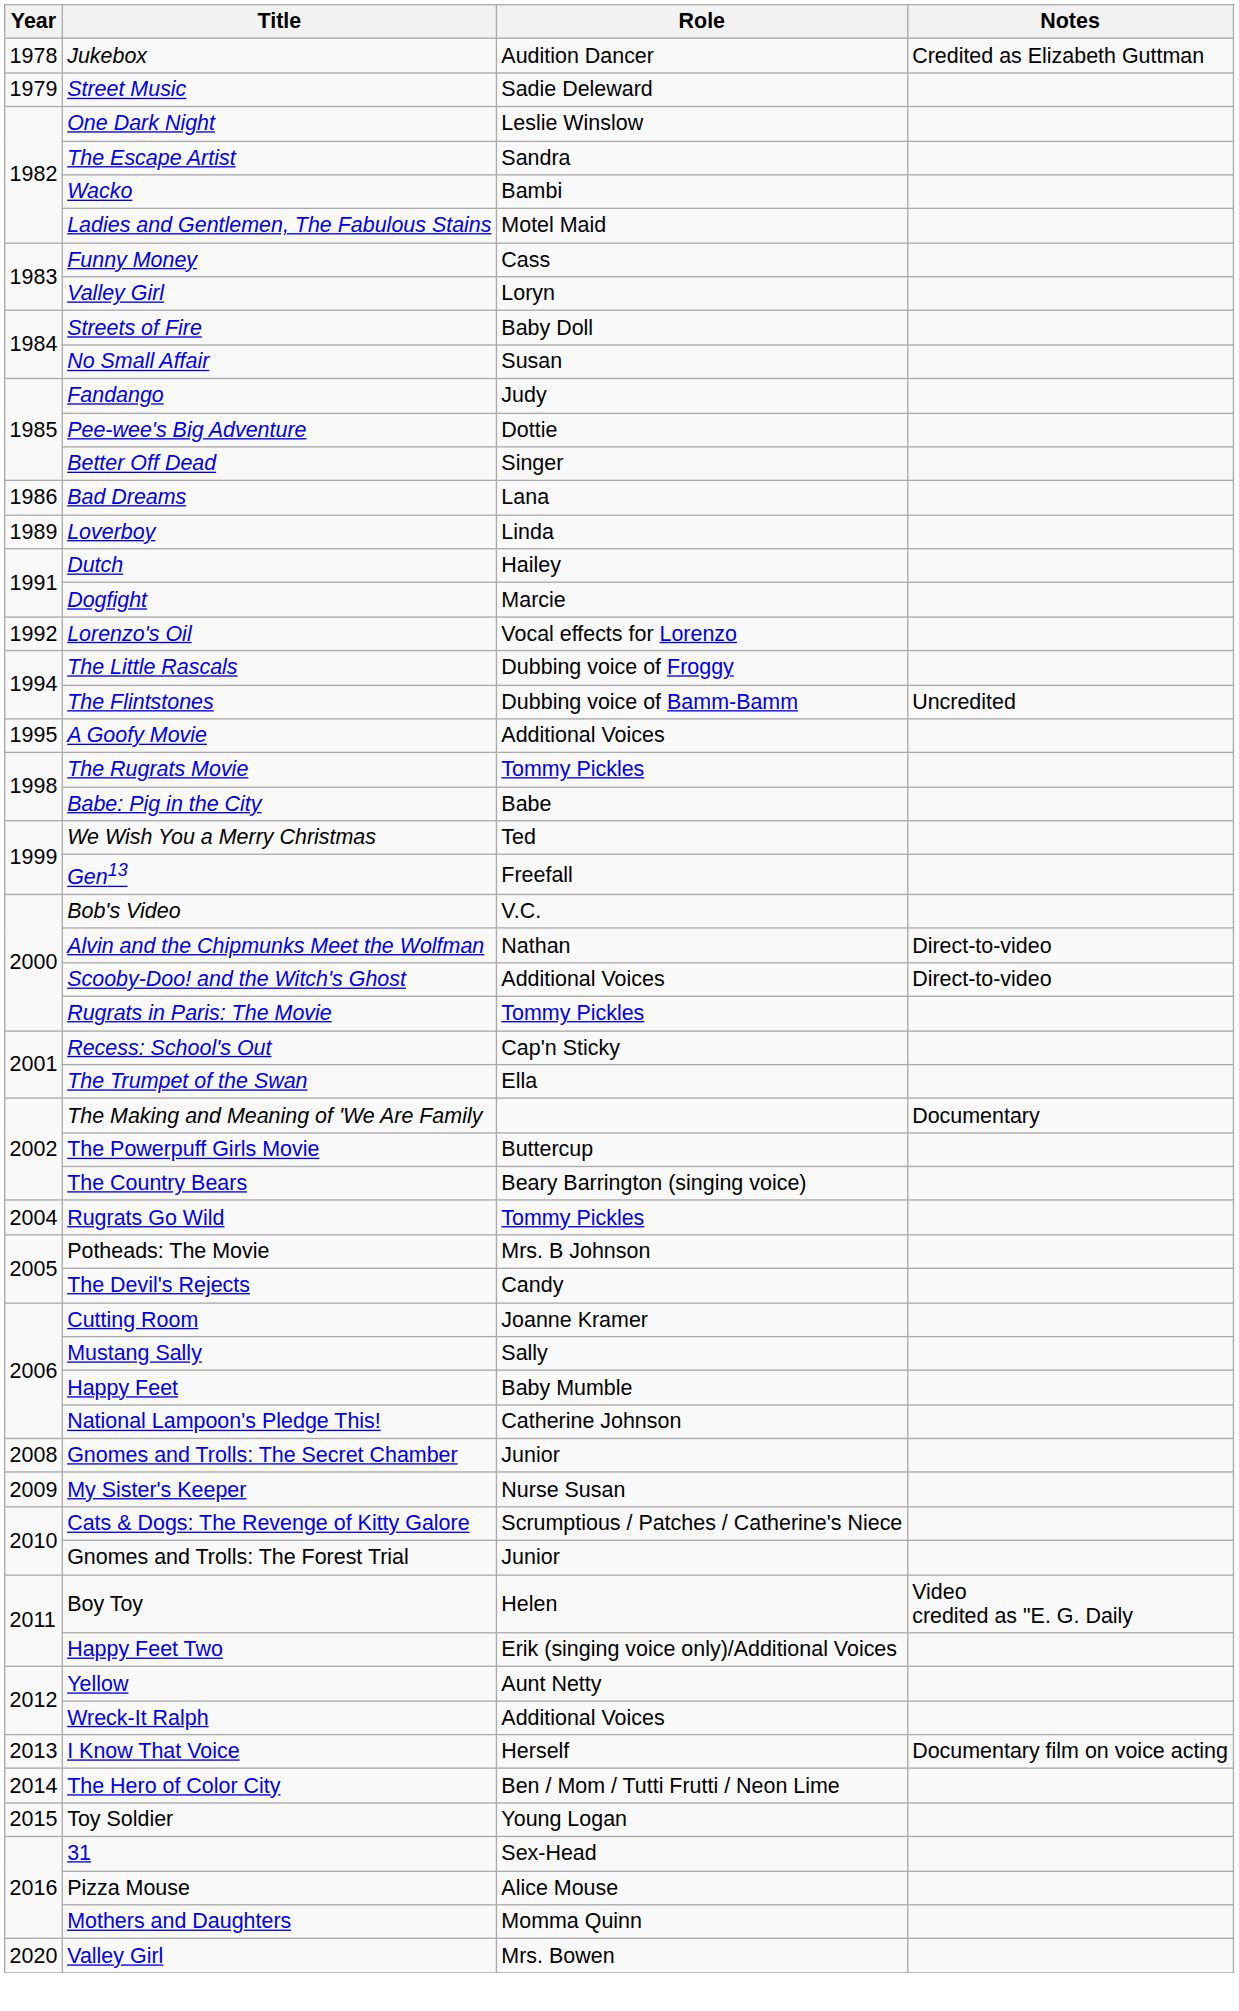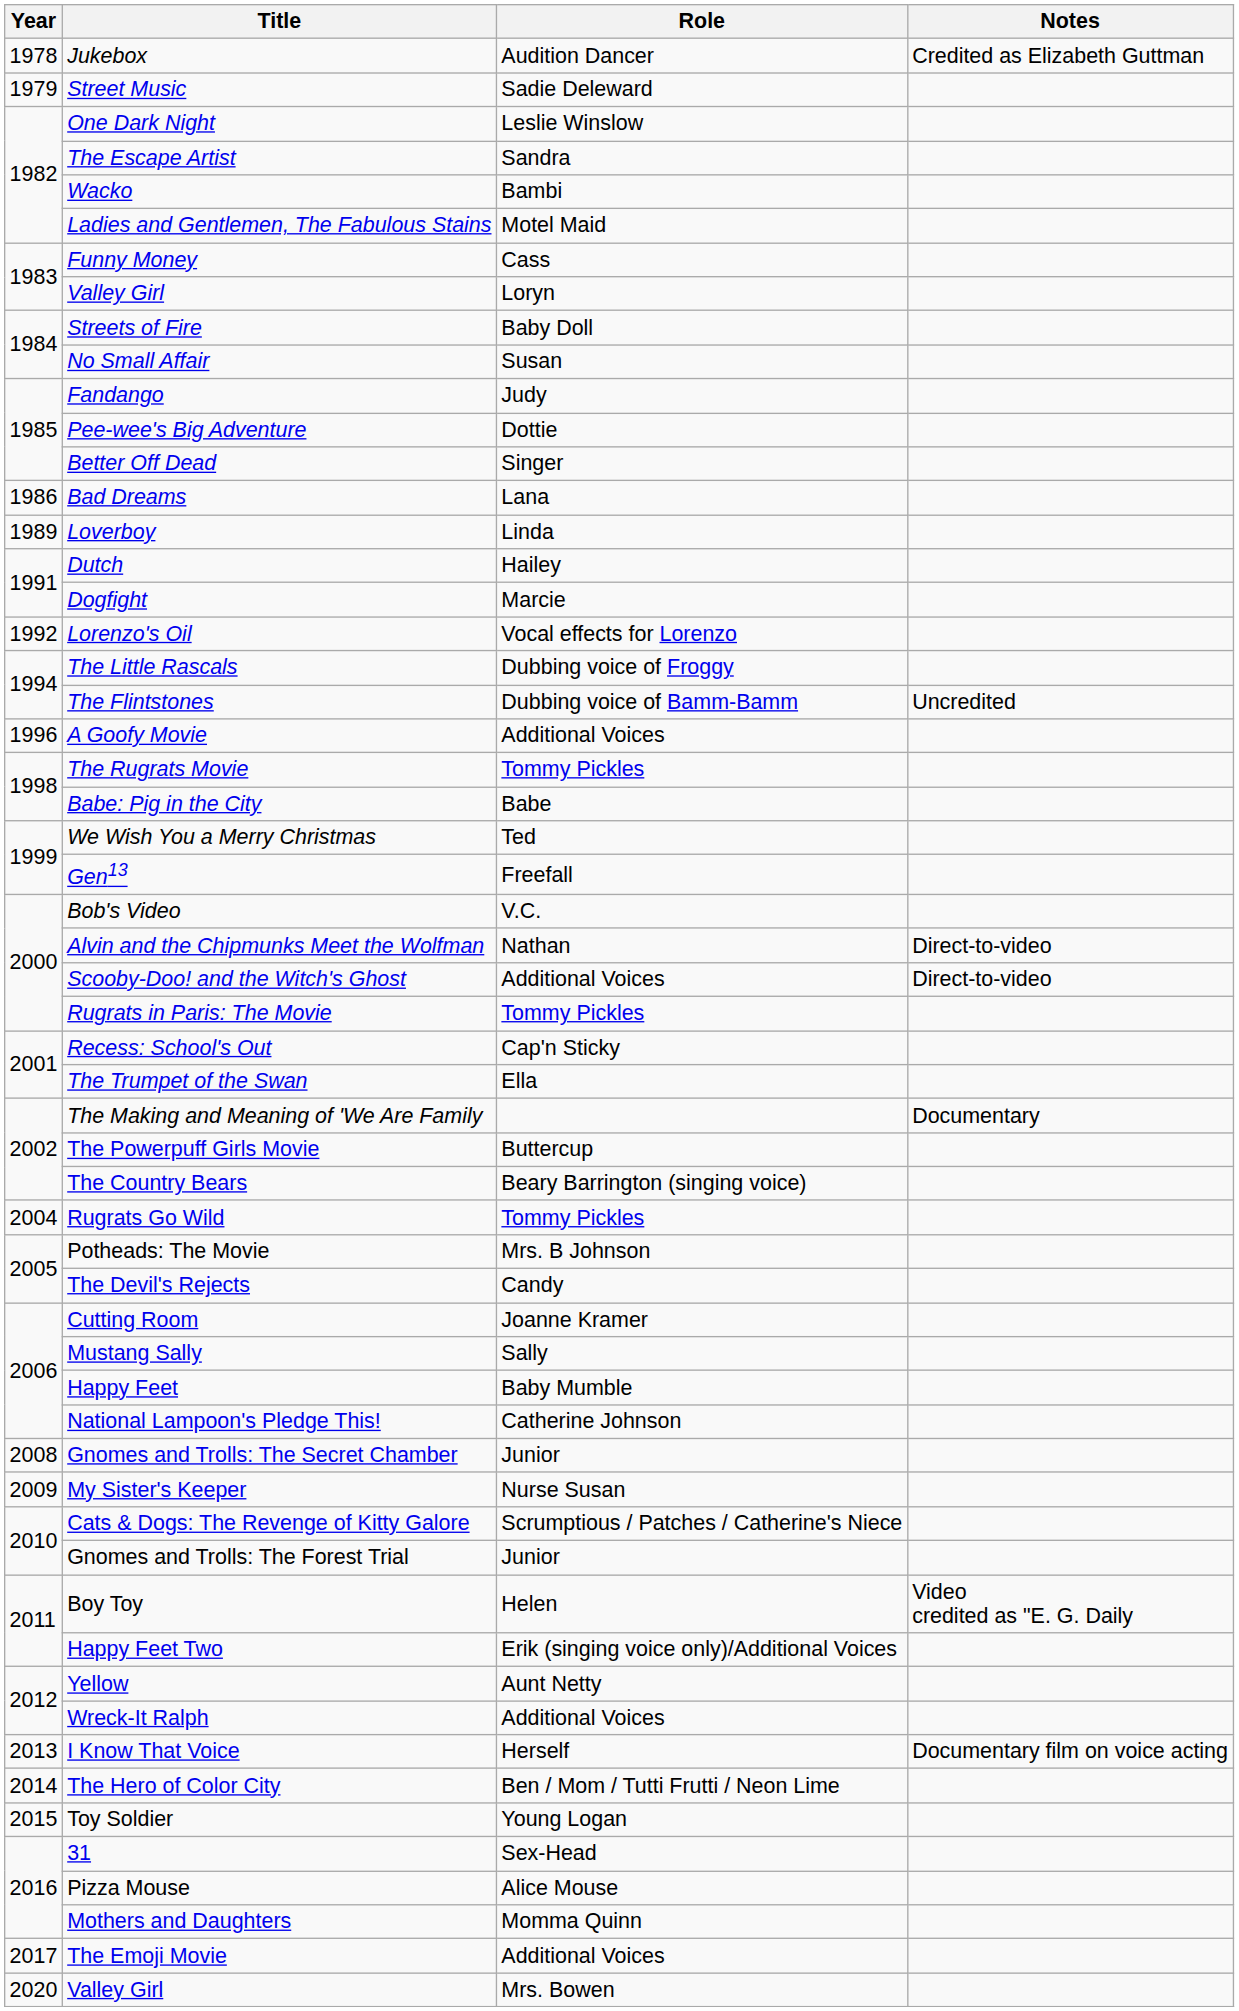 <table class="wikitable sortable">
 <tr>
 <th>Year</th>
 <th>Title</th>
 <th>Role</th>
 <th class="unsortable">Notes</th>
 </tr>
 <tr>
 <td>1978</td>
 <td><em>Jukebox</em></td>
 <td>Audition Dancer</td>
 <td>Credited as Elizabeth Guttman</td>
 </tr>
 <tr>
 <td>1979</td>
 <td><em><a href='#'>Street Music</a></em></td>
 <td>Sadie Deleward</td>
 <td></td>
 </tr>
 <tr>
 <td rowspan="4">1982</td>
 <td><em><a href='#'>One Dark Night</a></em></td>
 <td>Leslie Winslow</td>
 <td></td>
 </tr>
 <tr>
 <td><em><a href='#'>The Escape Artist</a></em></td>
 <td>Sandra</td>
 <td></td>
 </tr>
 <tr>
 <td><em><a href='#'>Wacko</a></em></td>
 <td>Bambi</td>
 <td></td>
 </tr>
 <tr>
 <td><em><a href='#'>Ladies and Gentlemen, The Fabulous Stains</a></em></td>
 <td>Motel Maid</td>
 <td></td>
 </tr>
 <tr>
 <td rowspan="2">1983</td>
 <td><em><a href='#'>Funny Money</a></em></td>
 <td>Cass</td>
 <td></td>
 </tr>
 <tr>
 <td><em><a href='#'>Valley Girl</a></em></td>
 <td>Loryn</td>
 <td></td>
 </tr>
 <tr>
 <td rowspan="2">1984</td>
 <td><em><a href='#'>Streets of Fire</a></em></td>
 <td>Baby Doll</td>
 <td></td>
 </tr>
 <tr>
 <td><em><a href='#'>No Small Affair</a></em></td>
 <td>Susan</td>
 <td></td>
 </tr>
 <tr>
 <td rowspan="3">1985</td>
 <td><em><a href='#'>Fandango</a></em></td>
 <td>Judy</td>
 <td></td>
 </tr>
 <tr>
 <td><em><a href='#'>Pee-wee's Big Adventure</a></em></td>
 <td>Dottie</td>
 <td></td>
 </tr>
 <tr>
 <td><em><a href='#'>Better Off Dead</a></em></td>
 <td>Singer</td>
 <td></td>
 </tr>
 <tr>
 <td>1986</td>
 <td><em><a href='#'>Bad Dreams</a></em></td>
 <td>Lana</td>
 <td></td>
 </tr>
 <tr>
 <td>1989</td>
 <td><em><a href='#'>Loverboy</a></em></td>
 <td>Linda</td>
 <td></td>
 </tr>
 <tr>
 <td rowspan="2">1991</td>
 <td><em><a href='#'>Dutch</a></em></td>
 <td>Hailey</td>
 <td></td>
 </tr>
 <tr>
 <td><em><a href='#'>Dogfight</a></em></td>
 <td>Marcie</td>
 <td></td>
 </tr>
 <tr>
 <td>1992</td>
 <td><em><a href='#'>Lorenzo's Oil</a></em></td>
 <td>Vocal effects for <a href='#'>Lorenzo</a></td>
 <td></td>
 </tr>
 <tr>
 <td rowspan="2">1994</td>
 <td><em><a href='#'>The Little Rascals</a></em></td>
 <td>Dubbing voice of <a href='#'>Froggy</a></td>
 <td></td>
 </tr>
 <tr>
 <td><em><a href='#'>The Flintstones</a></em></td>
 <td>Dubbing voice of <a href='#'>Bamm-Bamm</a></td>
 <td>Uncredited</td>
 </tr>
 <tr>
-<td>1995</td>
+<td>1996</td>
 <td><em><a href='#'>A Goofy Movie</a></em></td>
 <td>Additional Voices</td>
 <td></td>
 </tr>
 <tr>
 <td rowspan="2">1998</td>
 <td><em><a href='#'>The Rugrats Movie</a></em></td>
 <td><a href='#'>Tommy Pickles</a></td>
 <td></td>
 </tr>
 <tr>
 <td><em><a href='#'>Babe: Pig in the City</a></em></td>
 <td>Babe</td>
 <td></td>
 </tr>
 <tr>
 <td rowspan="2">1999</td>
 <td><em>We Wish You a Merry Christmas</em></td>
 <td>Ted</td>
 <td></td>
 </tr>
 <tr>
 <td><em><a href='#'>Gen<sup>13</sup></a></em></td>
 <td>Freefall</td>
 <td></td>
 </tr>
 <tr>
 <td rowspan="4">2000</td>
 <td><em>Bob's Video</em></td>
 <td>V.C.</td>
 <td></td>
 </tr>
 <tr>
 <td><em><a href='#'>Alvin and the Chipmunks Meet the Wolfman</a></em></td>
 <td>Nathan</td>
 <td>Direct-to-video</td>
 </tr>
 <tr>
 <td><em><a href='#'>Scooby-Doo! and the Witch's Ghost</a></em></td>
 <td>Additional Voices</td>
 <td>Direct-to-video</td>
 </tr>
 <tr>
 <td><em><a href='#'>Rugrats in Paris: The Movie</a></em></td>
 <td><a href='#'>Tommy Pickles</a></td>
 <td></td>
 </tr>
 <tr>
 <td rowspan="2">2001</td>
 <td><em><a href='#'>Recess: School's Out</a></em></td>
 <td>Cap'n Sticky</td>
 <td></td>
 </tr>
 <tr>
 <td><em><a href='#'>The Trumpet of the Swan</a></em></td>
 <td>Ella</td>
 <td></td>
 </tr>
 <tr>
 <td rowspan="3">2002</td>
 <td><em>The Making and Meaning of 'We Are Family<strong></td>
 <td></td>
 <td>Documentary</td>
 </tr>
 <tr>
 <td></em><a href='#'>The Powerpuff Girls Movie</a><em></td>
 <td>Buttercup</td>
 <td></td>
 </tr>
 <tr>
 <td></em><a href='#'>The Country Bears</a><em></td>
 <td>Beary Barrington (singing voice)</td>
 <td></td>
 </tr>
 <tr>
 <td>2004</td>
 <td></em><a href='#'>Rugrats Go Wild</a><em></td>
 <td><a href='#'>Tommy Pickles</a></td>
 <td></td>
 </tr>
 <tr>
 <td rowspan="2">2005</td>
 <td></em>Potheads: The Movie<em></td>
 <td>Mrs. B Johnson</td>
 <td></td>
 </tr>
 <tr>
 <td></em><a href='#'>The Devil's Rejects</a><em></td>
 <td>Candy</td>
 <td></td>
 </tr>
 <tr>
 <td rowspan="4">2006</td>
 <td></em><a href='#'>Cutting Room</a><em></td>
 <td>Joanne Kramer</td>
 <td></td>
 </tr>
 <tr>
 <td></em><a href='#'>Mustang Sally</a><em></td>
 <td>Sally</td>
 <td></td>
 </tr>
 <tr>
 <td></em><a href='#'>Happy Feet</a><em></td>
 <td>Baby Mumble</td>
 <td></td>
 </tr>
 <tr>
 <td></em><a href='#'>National Lampoon's Pledge This!</a><em></td>
 <td>Catherine Johnson</td>
 <td></td>
 </tr>
 <tr>
 <td>2008</td>
 <td></em><a href='#'>Gnomes and Trolls: The Secret Chamber</a><em></td>
 <td>Junior</td>
 <td></td>
 </tr>
 <tr>
 <td>2009</td>
 <td></em><a href='#'>My Sister's Keeper</a><em></td>
 <td>Nurse Susan</td>
 <td></td>
 </tr>
 <tr>
 <td rowspan="2">2010</td>
 <td></em><a href='#'>Cats & Dogs: The Revenge of Kitty Galore</a><em></td>
 <td>Scrumptious / Patches / Catherine's Niece</td>
 <td></td>
 </tr>
 <tr>
 <td></em>Gnomes and Trolls: The Forest Trial<em></td>
 <td>Junior</td>
 <td></td>
 </tr>
 <tr>
 <td rowspan="2">2011</td>
 <td></em>Boy Toy<em></td>
 <td>Helen</td>
 <td>Video<br>credited as "E. G. Daily</td>
 </tr>
 <tr>
 <td></em><a href='#'>Happy Feet Two</a><em></td>
 <td>Erik (singing voice only)/Additional Voices</td>
 <td></td>
 </tr>
 <tr>
 <td rowspan="2">2012</td>
 <td></em><a href='#'>Yellow</a><em></td>
 <td>Aunt Netty</td>
 <td></td>
 </tr>
 <tr>
 <td></em><a href='#'>Wreck-It Ralph</a><em></td>
 <td>Additional Voices</td>
 <td></td>
 </tr>
 <tr>
 <td>2013</td>
 <td></em><a href='#'>I Know That Voice</a><em></td>
 <td>Herself</td>
 <td>Documentary film on voice acting</td>
 </tr>
 <tr>
 <td>2014</td>
 <td></em><a href='#'>The Hero of Color City</a><em></td>
 <td>Ben / Mom / Tutti Frutti / Neon Lime</td>
 <td></td>
 </tr>
 <tr>
 <td>2015</td>
 <td></em>Toy Soldier<em></td>
 <td>Young Logan</td>
 <td></td>
 </tr>
 <tr>
 <td rowspan="3">2016</td>
 <td></em><a href='#'>31</a><em></td>
 <td>Sex-Head</td>
 <td></td>
 </tr>
 <tr>
 <td></em>Pizza Mouse<em></td>
 <td>Alice Mouse</td>
 <td></td>
 </tr>
 <tr>
 <td></em><a href='#'>Mothers and Daughters</a><em></td>
 <td>Momma Quinn</td>
 <td></td>
 </tr>
 <tr>
+<td>2017</td>
+<td></em><a href='#'>The Emoji Movie</a><em></td>
+<td>Additional Voices</td>
+<td></td>
+</tr>
+<tr>
 <td>2020</td>
 <td></em><a href='#'>Valley Girl</a><em></td>
 <td>Mrs. Bowen</td>
 <td></td>
 </tr>
 <tr>
 </tr>
 </table>
